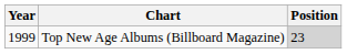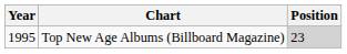 <table class="wikitable">
 <tr>
 <th>Year</th>
 <th>Chart</th>
 <th>Position</th>
 </tr>
 <tr>
-<td>1999</td>
+<td>1995</td>
 <td>Top New Age Albums (Billboard Magazine)</td>
 <td style="background: lightgrey;">23</td>
 </tr>
 </table>
